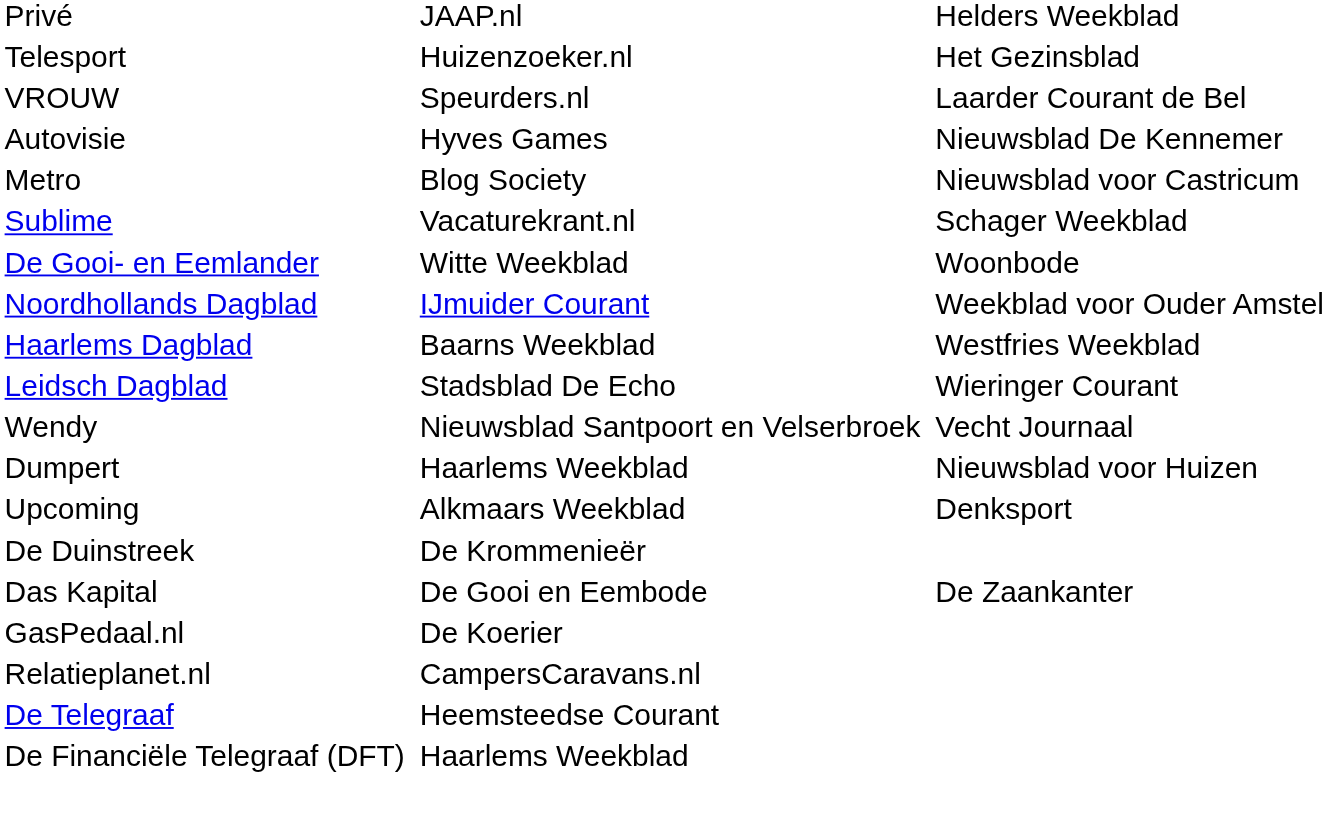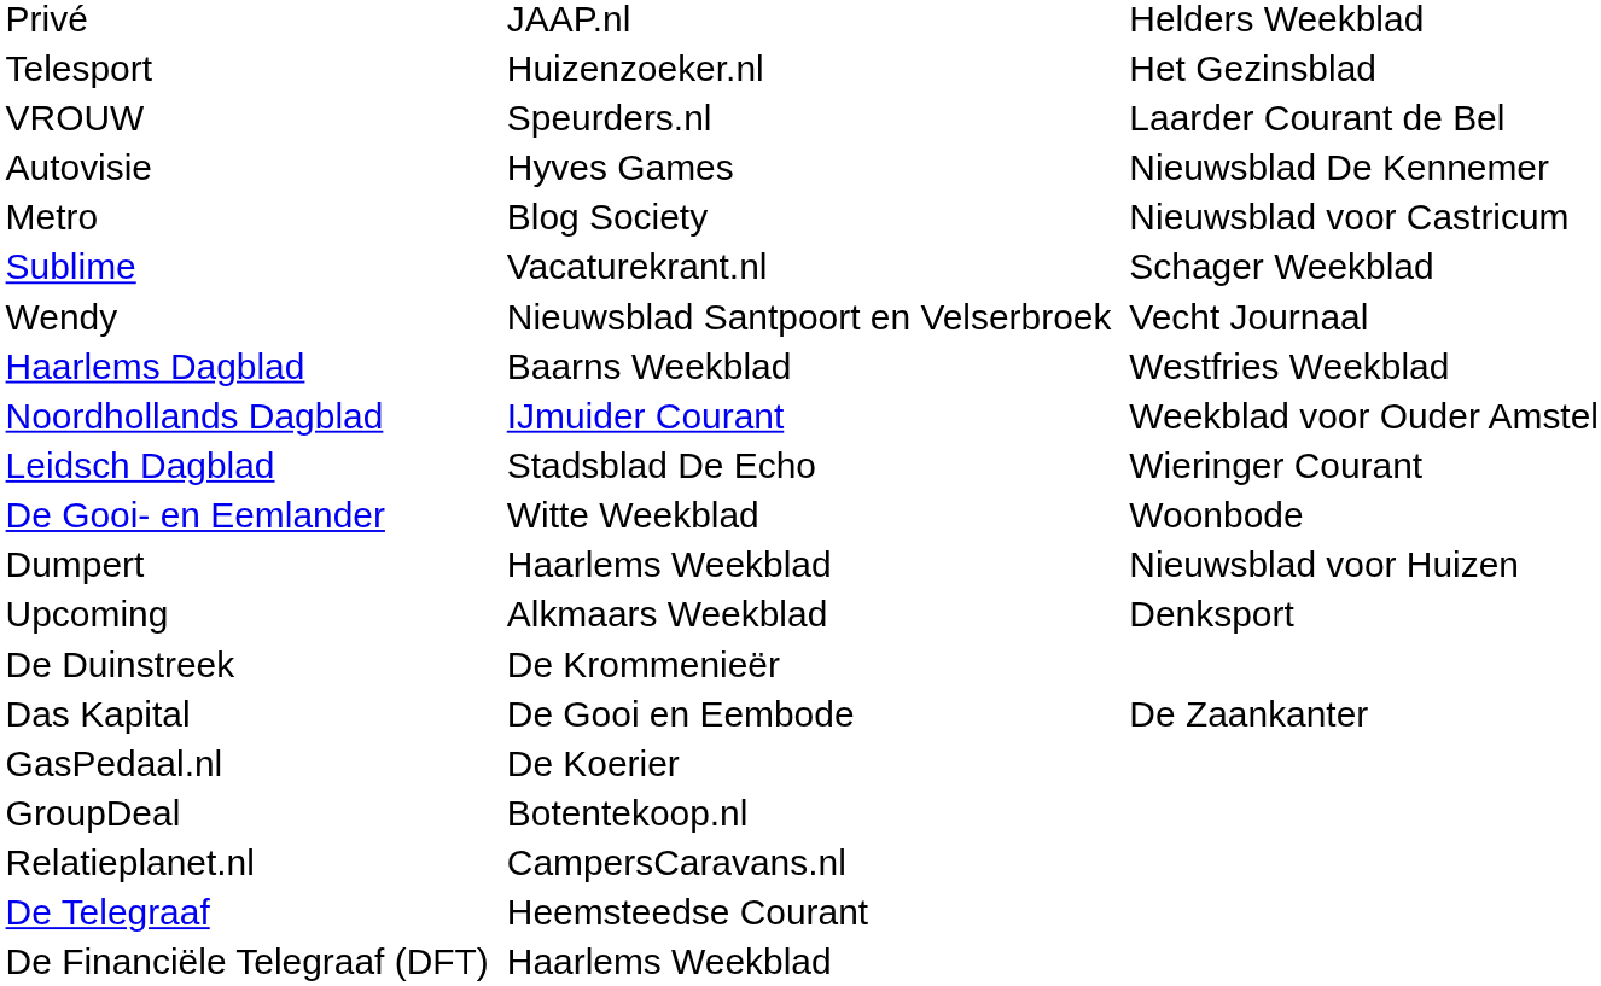 <table>
 <tr>
 <td>Privé</td>
 <td></td>
 <td>JAAP.nl</td>
 <td></td>
 <td>Helders Weekblad</td>
 </tr>
 <tr>
 <td>Telesport</td>
 <td></td>
 <td>Huizenzoeker.nl</td>
 <td></td>
 <td>Het Gezinsblad</td>
 </tr>
 <tr>
 <td>VROUW</td>
 <td></td>
 <td>Speurders.nl</td>
 <td></td>
 <td>Laarder Courant de Bel</td>
 </tr>
 <tr>
 <td>Autovisie</td>
 <td></td>
 <td>Hyves Games</td>
 <td></td>
 <td>Nieuwsblad De Kennemer</td>
 </tr>
 <tr>
 <td>Metro</td>
 <td></td>
 <td>Blog Society</td>
 <td></td>
 <td>Nieuwsblad voor Castricum</td>
 </tr>
 <tr>
 <td><a href='#'>Sublime</a></td>
 <td></td>
 <td>Vacaturekrant.nl</td>
 <td></td>
 <td>Schager Weekblad</td>
 </tr>
 <tr>
-<td><a href='#'>De Gooi- en Eemlander</a></td>
+<td>Wendy</td>
 <td></td>
-<td>Witte Weekblad</td>
+<td>Nieuwsblad Santpoort en Velserbroek</td>
 <td></td>
-<td>Woonbode</td>
+<td>Vecht Journaal</td>
+</tr>
+<tr>
+<td><a href='#'>Haarlems Dagblad</a></td>
+<td></td>
+<td>Baarns Weekblad</td>
+<td></td>
+<td>Westfries Weekblad</td>
 </tr>
 <tr>
 <td><a href='#'>Noordhollands Dagblad</a></td>
 <td></td>
 <td><a href='#'>IJmuider Courant</a></td>
 <td></td>
 <td>Weekblad voor Ouder Amstel</td>
 </tr>
 <tr>
-<td><a href='#'>Haarlems Dagblad</a></td>
-<td></td>
-<td>Baarns Weekblad</td>
-<td></td>
-<td>Westfries Weekblad</td>
-</tr>
-<tr>
 <td><a href='#'>Leidsch Dagblad</a></td>
 <td></td>
 <td>Stadsblad De Echo</td>
 <td></td>
 <td>Wieringer Courant</td>
 </tr>
 <tr>
-<td>Wendy</td>
+<td><a href='#'>De Gooi- en Eemlander</a></td>
 <td></td>
-<td>Nieuwsblad Santpoort en Velserbroek</td>
+<td>Witte Weekblad</td>
 <td></td>
-<td>Vecht Journaal</td>
+<td>Woonbode</td>
 </tr>
 <tr>
 <td>Dumpert</td>
 <td></td>
 <td>Haarlems Weekblad</td>
 <td></td>
 <td>Nieuwsblad voor Huizen</td>
 </tr>
 <tr>
 <td>Upcoming</td>
 <td></td>
 <td>Alkmaars Weekblad</td>
 <td></td>
 <td>Denksport</td>
 </tr>
 <tr>
 <td>De Duinstreek</td>
 <td></td>
 <td>De Krommenieër</td>
 </tr>
 <tr>
 <td>Das Kapital</td>
 <td></td>
 <td>De Gooi en Eembode</td>
 <td></td>
 <td>De Zaankanter</td>
 </tr>
 <tr>
 <td>GasPedaal.nl</td>
 <td></td>
 <td>De Koerier</td>
 <td></td>
 <td></td>
 </tr>
 <tr>
+<td>GroupDeal</td>
+<td></td>
+<td>Botentekoop.nl</td>
+<td></td>
+<td></td>
+</tr>
+<tr>
 <td>Relatieplanet.nl</td>
 <td></td>
 <td>CampersCaravans.nl</td>
 <td></td>
 <td></td>
 </tr>
 <tr>
 <td><a href='#'>De Telegraaf</a></td>
 <td></td>
 <td>Heemsteedse Courant</td>
 <td></td>
 <td></td>
 </tr>
 <tr>
 <td>De Financiële Telegraaf (DFT)</td>
 <td></td>
 <td>Haarlems Weekblad</td>
 <td></td>
 </tr>
 </table>
